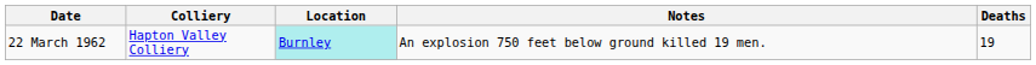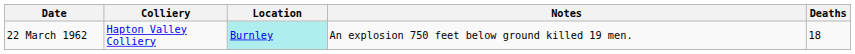 <table class="wikitable">
 <tr>
 <th scope="col"  style="width:120px">Date</th>
 <th scope="col"  style="width:150px">Colliery</th>
 <th scope="col"  style="width:120px">Location</th>
 <th scope="col"  style="width:600px">Notes</th>
 <th scope="col"  style="width:50px">Deaths</th>
 </tr>
 <tr>
 <td>22 March 1962</td>
 <td><a href='#'>Hapton Valley Colliery</a></td>
 <td style="background: paleturquoise;"><a href='#'>Burnley</a></td>
 <td>An explosion 750 feet below ground killed 19 men.</td>
-<td>19</td>
+<td>18</td>
 </tr>
 </table>
